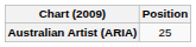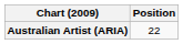 <table class="wikitable plainrowheaders" style="text-align:center">
 <tr>
 <th scope="col">Chart (2009)</th>
 <th scope="col">Position</th>
 </tr>
 <tr>
 <th scope="row">Australian Artist (ARIA)</th>
-<td>25</td>
+<td>22</td>
 </tr>
 </table>
